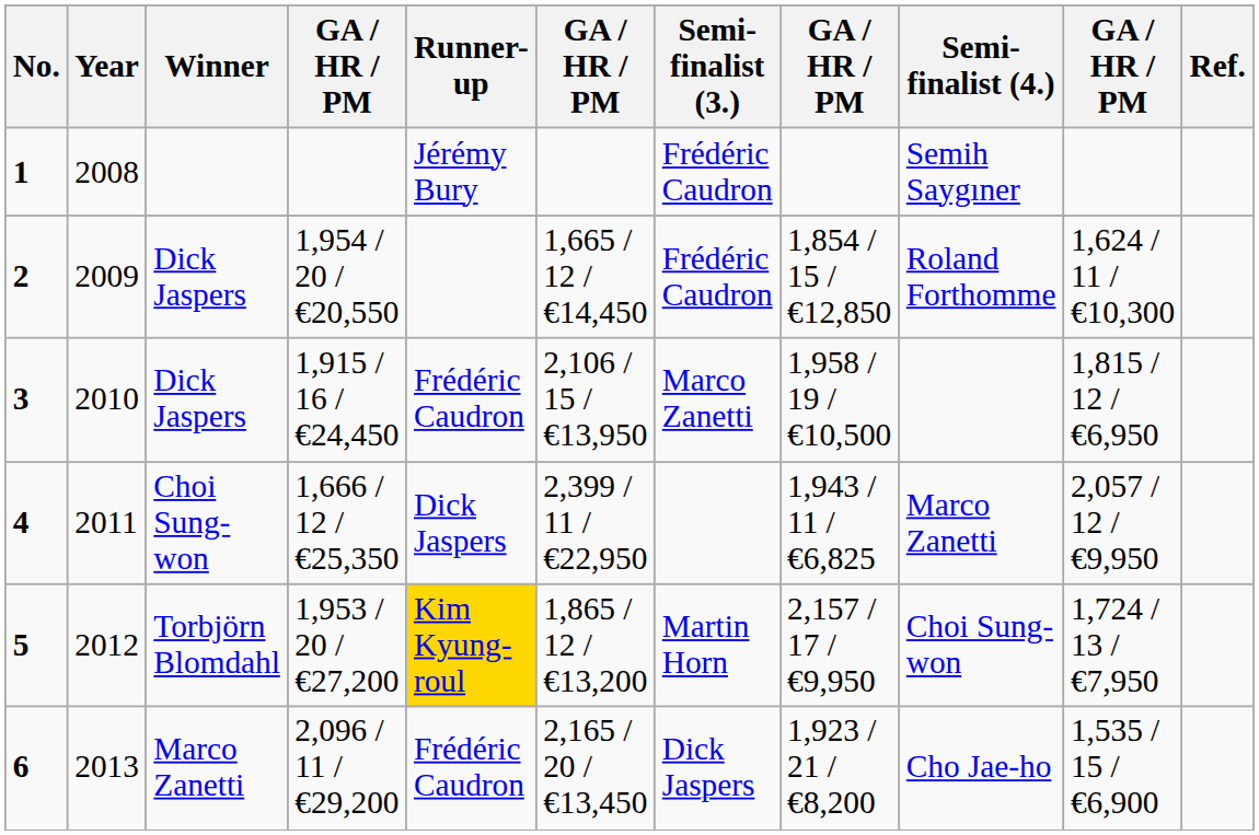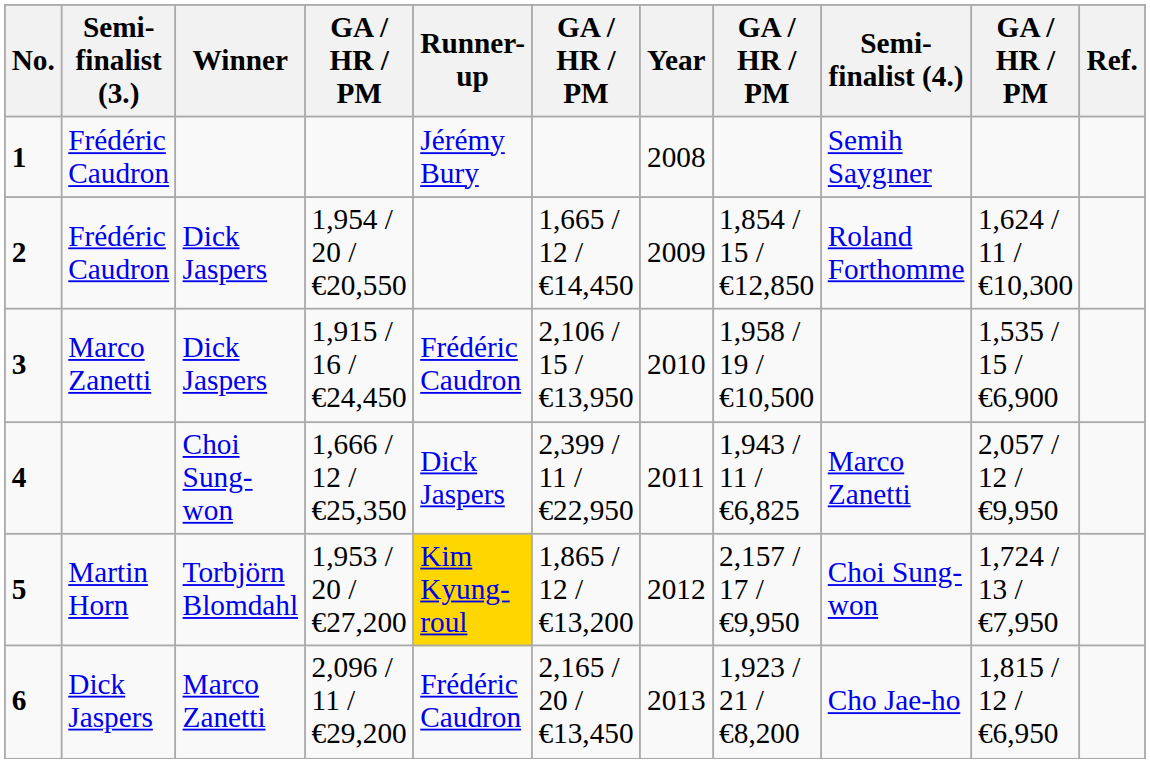 <table class="wikitable" border="1";>
 <tr style="background:#efefef;">
 <th>No.</th>
-<th>Year</th>
+<th>Semi-finalist (3.)</th>
 <th>Winner</th>
 <th>GA / HR / PM</th>
 <th>Runner-up</th>
 <th>GA / HR / PM</th>
-<th>Semi-finalist (3.)</th>
+<th>Year</th>
 <th>GA / HR / PM</th>
 <th>Semi-finalist (4.)</th>
 <th>GA / HR / PM</th>
 <th>Ref.</th>
 </tr>
 <tr>
 <td><strong>1</strong></td>
-<td>2008</td>
+<td> <a href='#'>Frédéric Caudron</a></td>
 <td></td>
 <td></td>
 <td> <a href='#'>Jérémy Bury</a></td>
 <td></td>
-<td> <a href='#'>Frédéric Caudron</a></td>
+<td>2008</td>
 <td></td>
 <td> <a href='#'>Semih Saygıner</a></td>
 <td></td>
 <td></td>
 </tr>
 <tr>
 <td><strong>2</strong></td>
-<td>2009</td>
+<td> <a href='#'>Frédéric Caudron</a></td>
 <td> <a href='#'>Dick Jaspers</a></td>
 <td>1,954 / 20 / €20,550</td>
 <td></td>
 <td>1,665 / 12 / €14,450</td>
-<td> <a href='#'>Frédéric Caudron</a></td>
+<td>2009</td>
 <td>1,854 / 15 / €12,850</td>
 <td> <a href='#'>Roland Forthomme</a></td>
 <td>1,624 / 11 / €10,300</td>
 <td></td>
 </tr>
 <tr>
 <td><strong>3</strong></td>
-<td>2010</td>
+<td> <a href='#'>Marco Zanetti</a></td>
 <td> <a href='#'>Dick Jaspers</a></td>
 <td>1,915 / 16 / €24,450</td>
 <td> <a href='#'>Frédéric Caudron</a></td>
 <td>2,106 / 15 / €13,950</td>
-<td> <a href='#'>Marco Zanetti</a></td>
+<td>2010</td>
 <td>1,958 / 19 / €10,500</td>
 <td></td>
-<td>1,815 / 12 / €6,950</td>
+<td>1,535 / 15 / €6,900</td>
 <td></td>
 </tr>
 <tr>
 <td><strong>4</strong></td>
-<td>2011</td>
+<td></td>
 <td> <a href='#'>Choi Sung-won</a></td>
 <td>1,666 / 12 / €25,350</td>
 <td> <a href='#'>Dick Jaspers</a></td>
 <td>2,399 / 11 / €22,950</td>
-<td></td>
+<td>2011</td>
 <td>1,943 / 11 / €6,825</td>
 <td> <a href='#'>Marco Zanetti</a></td>
 <td>2,057 / 12 / €9,950</td>
 <td></td>
 </tr>
 <tr>
 <td><strong>5</strong></td>
-<td>2012</td>
+<td> <a href='#'>Martin Horn</a></td>
 <td> <a href='#'>Torbjörn Blomdahl</a></td>
 <td>1,953 / 20 / €27,200</td>
 <td style="background: gold;"> <a href='#'>Kim Kyung-roul</a></td>
 <td>1,865 / 12 / €13,200</td>
-<td> <a href='#'>Martin Horn</a></td>
+<td>2012</td>
 <td>2,157 / 17 / €9,950</td>
 <td> <a href='#'>Choi Sung-won</a></td>
 <td>1,724 / 13 / €7,950</td>
 <td></td>
 </tr>
 <tr>
 <td><strong>6</strong></td>
-<td>2013</td>
+<td> <a href='#'>Dick Jaspers</a></td>
 <td> <a href='#'>Marco Zanetti</a></td>
 <td>2,096 / 11 / €29,200</td>
 <td> <a href='#'>Frédéric Caudron</a></td>
 <td>2,165 / 20 / €13,450</td>
-<td> <a href='#'>Dick Jaspers</a></td>
+<td>2013</td>
 <td>1,923 / 21 / €8,200</td>
 <td> <a href='#'>Cho Jae-ho</a></td>
-<td>1,535 / 15 / €6,900</td>
+<td>1,815 / 12 / €6,950</td>
 <td></td>
 </tr>
 </table>
